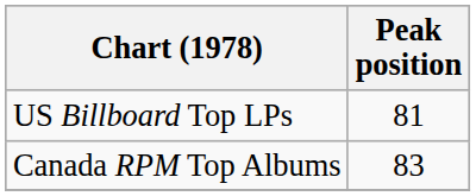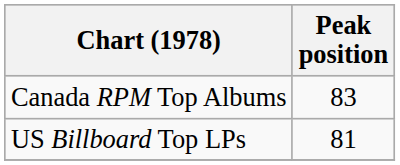 <table class="wikitable">
 <tr>
 <th>Chart (1978)</th>
 <th>Peak<br>position</th>
 </tr>
 <tr>
+<td>Canada <em>RPM</em> Top Albums</td>
+<td align="center">83</td>
+</tr>
+<tr>
 <td>US <em>Billboard</em> Top LPs</td>
 <td align="center">81</td>
 </tr>
 <tr>
-<td>Canada <em>RPM</em> Top Albums</td>
-<td align="center">83</td>
-</tr>
-<tr>
 </tr>
 </table>
